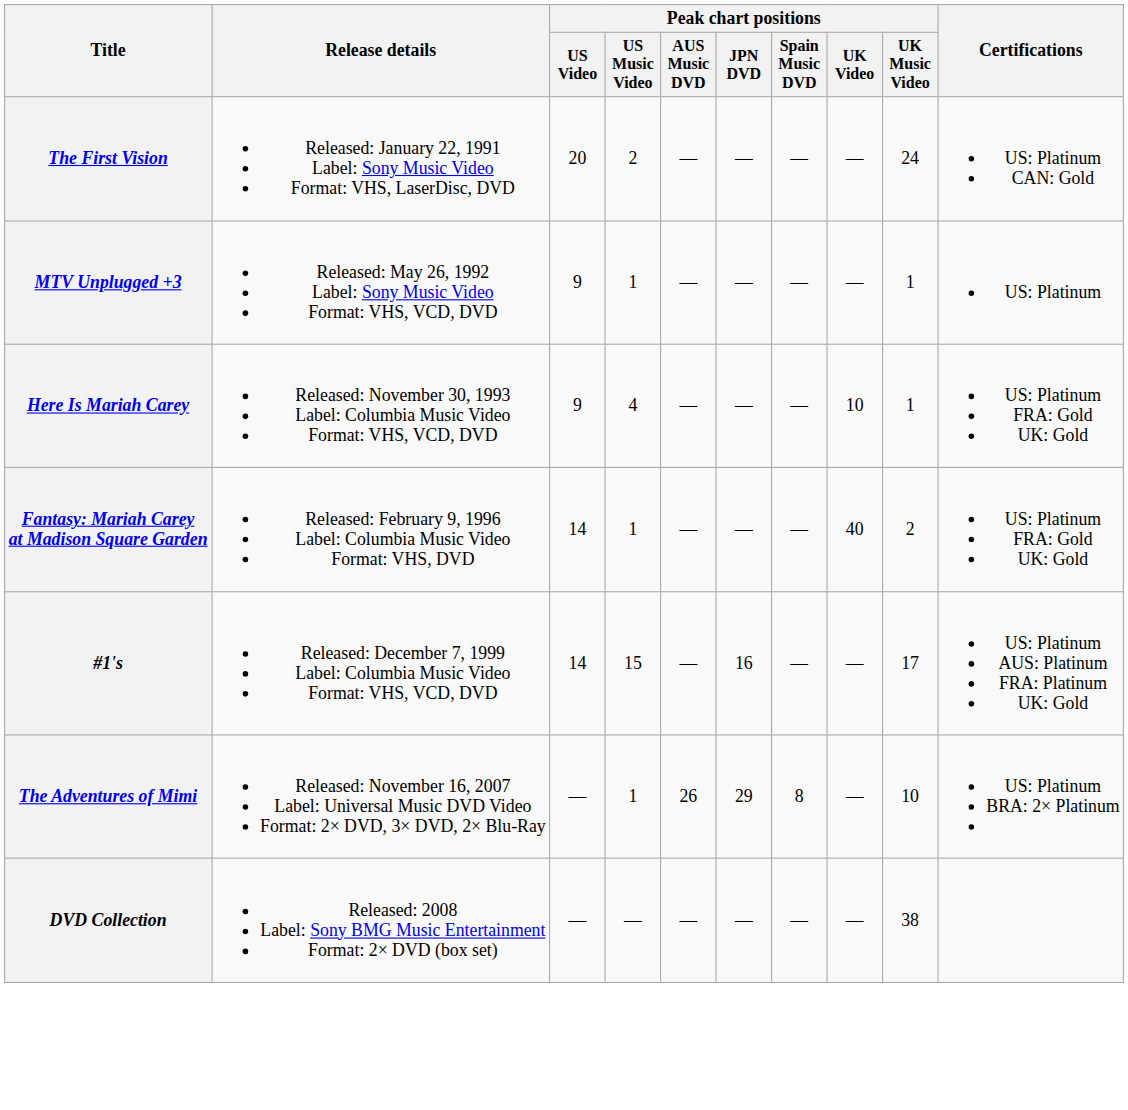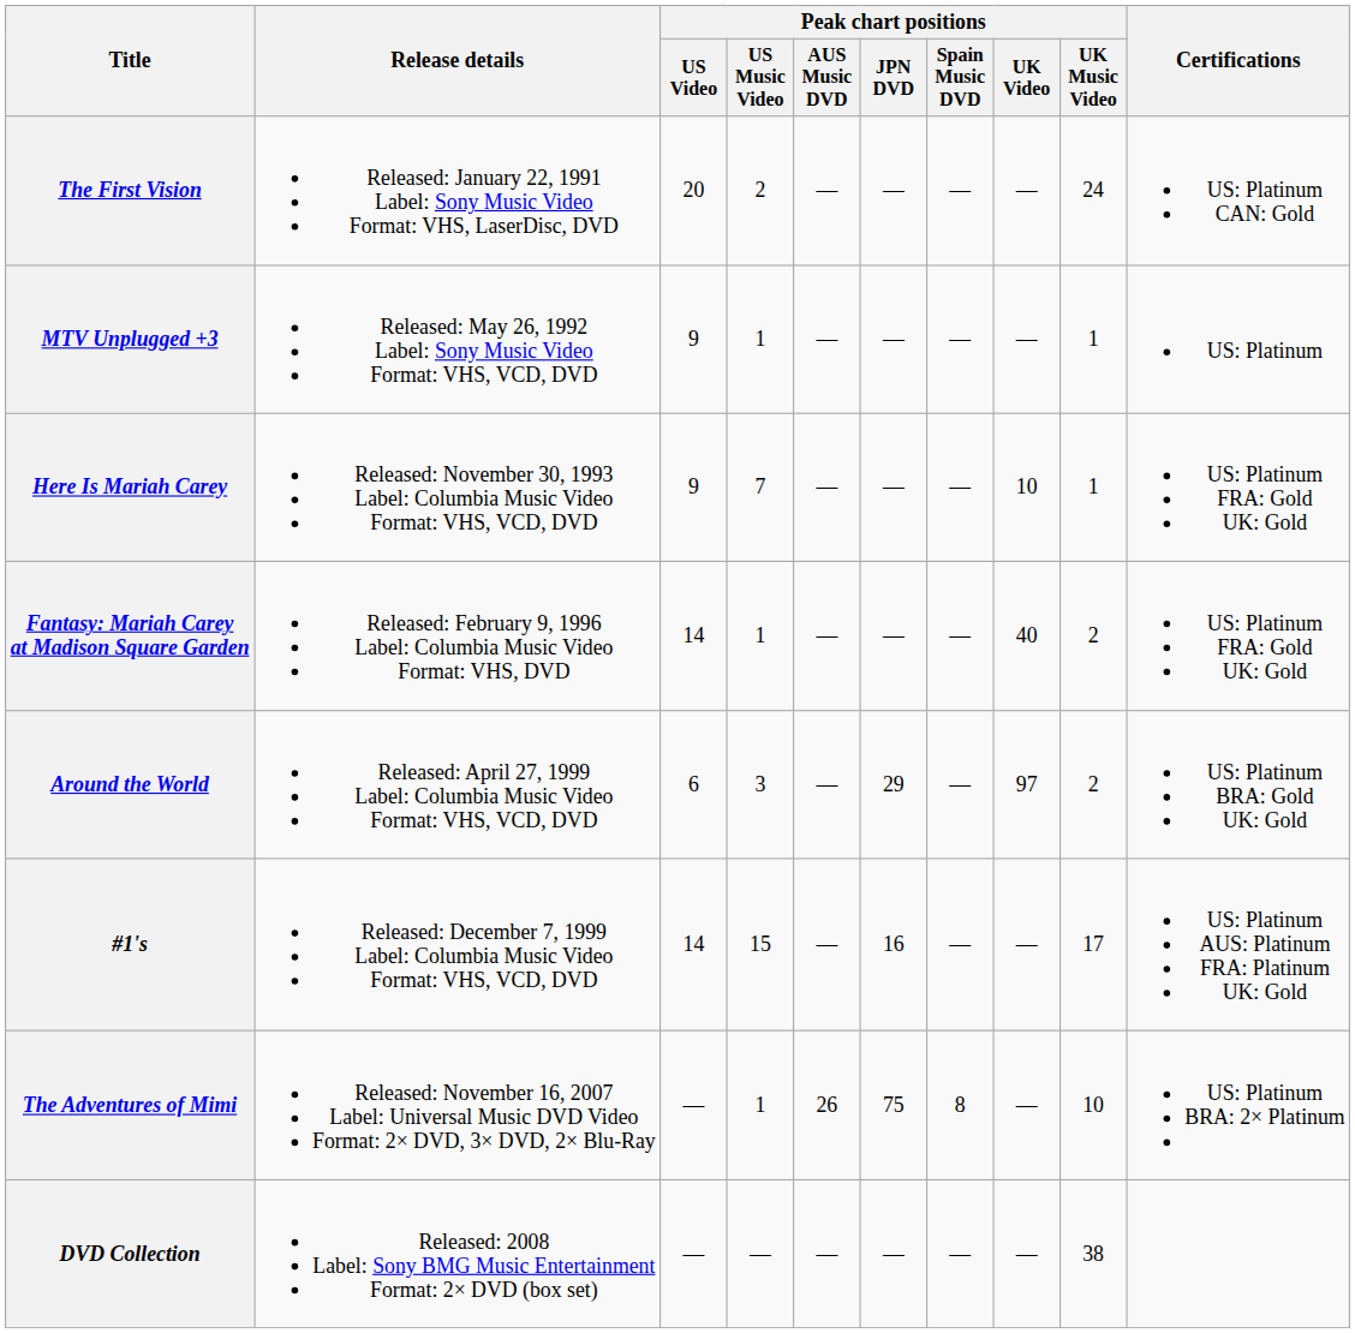 <table class="wikitable plainrowheaders" style="text-align:center;">
 <tr>
 <th scope="col" rowspan="2">Title</th>
 <th scope="col" rowspan="2">Release details</th>
 <th scope="col" colspan="7">Peak chart positions</th>
 <th scope="col" rowspan="2">Certifications</th>
 </tr>
 <tr>
 <th scope="col" style="width:3em;font-size:90%;">US Video<br></th>
 <th scope="col" style="width:3em;font-size:90%;">US Music Video<br></th>
 <th scope="col" style="width:3em;font-size:90%;">AUS Music DVD<br></th>
 <th scope="col" style="width:3em;font-size:90%;">JPN DVD<br></th>
 <th scope="col" style="width:3em;font-size:90%;">Spain Music DVD<br></th>
 <th scope="col" style="width:3em;font-size:90%;">UK Video<br></th>
 <th scope="col" style="width:3em;font-size:90%;">UK Music Video<br></th>
 </tr>
 <tr>
 <th scope="row"><em><a href='#'>The First Vision</a></em></th>
 <td><br><ul><li>Released: January 22, 1991</li><li>Label: <a href='#'>Sony Music Video</a></li><li>Format: VHS, LaserDisc, DVD</li></ul></td>
 <td>20</td>
 <td>2</td>
 <td>—</td>
 <td>—</td>
 <td>—</td>
 <td>—</td>
 <td>24</td>
 <td><br><ul><li>US: Platinum</li><li>CAN: Gold</li></ul></td>
 </tr>
 <tr>
 <th scope="row"><em><a href='#'>MTV Unplugged +3</a></em></th>
 <td><br><ul><li>Released: May 26, 1992</li><li>Label: <a href='#'>Sony Music Video</a></li><li>Format: VHS, VCD, DVD</li></ul></td>
 <td>9</td>
 <td>1</td>
 <td>—</td>
 <td>—</td>
 <td>—</td>
 <td>—</td>
 <td>1</td>
 <td><br><ul><li>US: Platinum</li></ul></td>
 </tr>
 <tr>
 <th scope="row"><em><a href='#'>Here Is Mariah Carey</a></em></th>
 <td><br><ul><li>Released: November 30, 1993</li><li>Label: Columbia Music Video</li><li>Format: VHS, VCD, DVD</li></ul></td>
 <td>9</td>
-<td>4</td>
+<td>7</td>
 <td>—</td>
 <td>—</td>
 <td>—</td>
 <td>10</td>
 <td>1</td>
 <td><br><ul><li>US: Platinum</li><li>FRA: Gold</li><li>UK: Gold</li></ul></td>
 </tr>
 <tr>
 <th scope="row"><em><a href='#'>Fantasy: Mariah Carey<br>at Madison Square Garden</a></em></th>
 <td><br><ul><li>Released: February 9, 1996</li><li>Label: Columbia Music Video</li><li>Format: VHS, DVD</li></ul></td>
 <td>14</td>
 <td>1</td>
 <td>—</td>
 <td>—</td>
 <td>—</td>
 <td>40</td>
 <td>2</td>
 <td><br><ul><li>US: Platinum</li><li>FRA: Gold</li><li>UK: Gold</li></ul></td>
 </tr>
 <tr>
+<th scope="row"><em><a href='#'>Around the World</a></em></th>
+<td><br><ul><li>Released: April 27, 1999</li><li>Label: Columbia Music Video</li><li>Format: VHS, VCD, DVD</li></ul></td>
+<td>6</td>
+<td>3</td>
+<td>—</td>
+<td>29</td>
+<td>—</td>
+<td>97</td>
+<td>2</td>
+<td><br><ul><li>US: Platinum</li><li>BRA: Gold</li><li>UK: Gold</li></ul></td>
+</tr>
+<tr>
 <th scope="row"><em>#1's</em></th>
 <td><br><ul><li>Released: December 7, 1999</li><li>Label: Columbia Music Video</li><li>Format: VHS, VCD, DVD</li></ul></td>
 <td>14</td>
 <td>15</td>
 <td>—</td>
 <td>16</td>
 <td>—</td>
 <td>—</td>
 <td>17</td>
 <td><br><ul><li>US: Platinum</li><li>AUS: Platinum</li><li>FRA: Platinum</li><li>UK: Gold</li></ul></td>
 </tr>
 <tr>
 <th scope="row"><em><a href='#'>The Adventures of Mimi</a></em></th>
 <td><br><ul><li>Released: November 16, 2007</li><li>Label: Universal Music DVD Video</li><li>Format: 2× DVD, 3× DVD, 2× Blu-Ray</li></ul></td>
 <td>—</td>
 <td>1</td>
 <td>26</td>
-<td>29</td>
+<td>75</td>
 <td>8</td>
 <td>—</td>
 <td>10</td>
 <td><br><ul><li>US: Platinum</li><li>BRA: 2× Platinum</li><li></li></ul></td>
 </tr>
 <tr>
 <th scope="row"><em>DVD Collection</em></th>
 <td><br><ul><li>Released: 2008</li><li>Label: <a href='#'>Sony BMG Music Entertainment</a></li><li>Format: 2× DVD (box set)</li></ul></td>
 <td>—</td>
 <td>—</td>
 <td>—</td>
 <td>—</td>
 <td>—</td>
 <td>—</td>
 <td>38</td>
 <td></td>
 </tr>
 </table>
